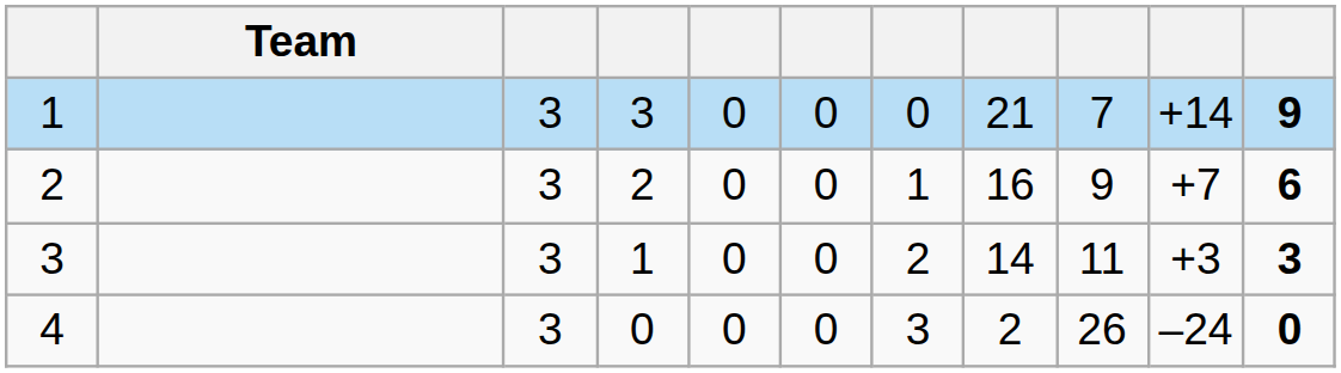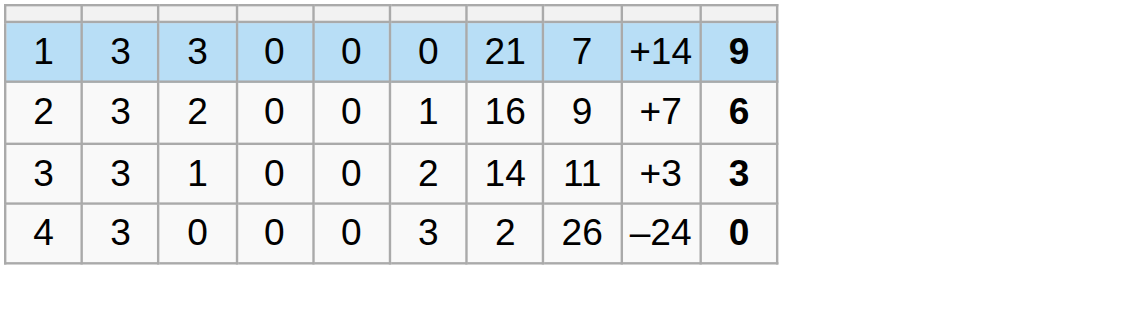 <table class="wikitable" style="text-align: center; font-size: 97%;">
 <tr>
 <th width="25"></th>
-<th width="135">Team</th>
 <th width="25"></th>
 <th width="25"></th>
 <th width="25"></th>
 <th width="25"></th>
 <th width="25"></th>
 <th width="25"></th>
 <th width="25"></th>
 <th width="25"></th>
 <th width="25"></th>
 </tr>
 <tr style="background-color: #b8def6;">
 <td>1</td>
-<td align=left></td>
 <td>3</td>
 <td>3</td>
 <td>0</td>
 <td>0</td>
 <td>0</td>
 <td>21</td>
 <td>7</td>
 <td>+14</td>
 <td><strong>9</strong></td>
 </tr>
 <tr>
 <td>2</td>
-<td align=left></td>
 <td>3</td>
 <td>2</td>
 <td>0</td>
 <td>0</td>
 <td>1</td>
 <td>16</td>
 <td>9</td>
 <td>+7</td>
 <td><strong>6</strong></td>
 </tr>
 <tr>
 <td>3</td>
-<td align=left></td>
 <td>3</td>
 <td>1</td>
 <td>0</td>
 <td>0</td>
 <td>2</td>
 <td>14</td>
 <td>11</td>
 <td>+3</td>
 <td><strong>3</strong></td>
 </tr>
 <tr>
 <td>4</td>
-<td align=left></td>
 <td>3</td>
 <td>0</td>
 <td>0</td>
 <td>0</td>
 <td>3</td>
 <td>2</td>
 <td>26</td>
 <td>–24</td>
 <td><strong>0</strong></td>
 </tr>
 </table>
